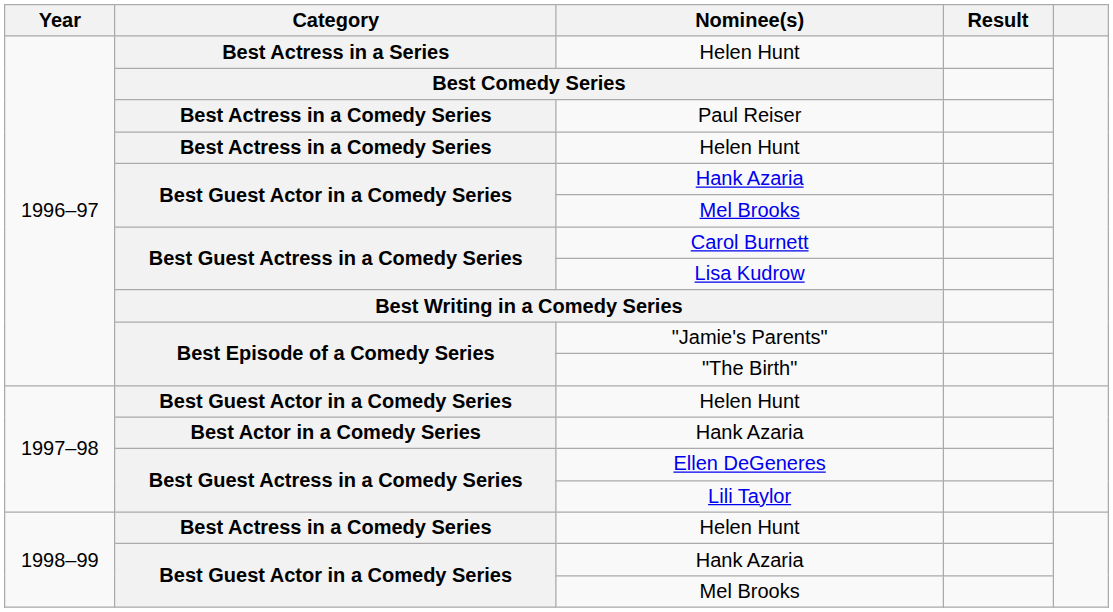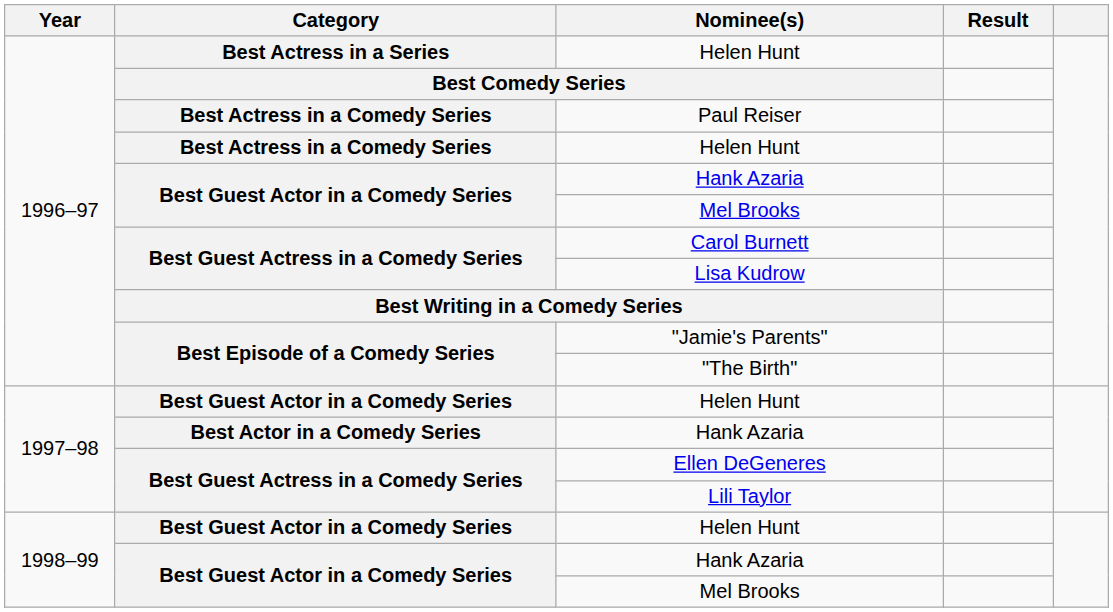 <table class="wikitable plainrowheaders" style="font-size: 100%; text-align:center" width=100%>
 <tr>
 <th scope="col" width="10%">Year</th>
 <th scope="col" width="40%">Category</th>
 <th scope="col" width="35%">Nominee(s)</th>
 <th scope="col" width="10%">Result</th>
 <th scope="col" width="5%"></th>
 </tr>
 <tr>
 <td rowspan="11">1996–97</td>
 <th scope="row" style="text-align:center">Best Actress in a Series</th>
 <td>Helen Hunt</td>
 <td></td>
 <td rowspan="11"></td>
 </tr>
 <tr>
 <th scope="row" style="text-align:center" colspan="2">Best Comedy Series</th>
 <td></td>
 </tr>
 <tr>
 <th scope="row" style="text-align:center">Best Actress in a Comedy Series</th>
 <td>Paul Reiser</td>
 <td></td>
 </tr>
 <tr>
 <th scope="row" style="text-align:center">Best Actress in a Comedy Series</th>
 <td>Helen Hunt</td>
 <td></td>
 </tr>
 <tr>
 <th scope="row" style="text-align:center" rowspan="2">Best Guest Actor in a Comedy Series</th>
 <td><a href='#'>Hank Azaria</a></td>
 <td></td>
 </tr>
 <tr>
 <td><a href='#'>Mel Brooks</a></td>
 <td></td>
 </tr>
 <tr>
 <th scope="row" style="text-align:center" rowspan="2">Best Guest Actress in a Comedy Series</th>
 <td><a href='#'>Carol Burnett</a></td>
 <td></td>
 </tr>
 <tr>
 <td><a href='#'>Lisa Kudrow</a></td>
 <td></td>
 </tr>
 <tr>
 <th scope="row" style="text-align:center" colspan="2">Best Writing in a Comedy Series</th>
 <td></td>
 </tr>
 <tr>
 <th scope="row" style="text-align:center" rowspan="2">Best Episode of a Comedy Series</th>
 <td>"Jamie's Parents"</td>
 <td></td>
 </tr>
 <tr>
 <td>"The Birth"</td>
 <td></td>
 </tr>
 <tr>
 <td rowspan="4">1997–98</td>
 <th scope="row" style="text-align:center">Best Guest Actor in a Comedy Series</th>
 <td>Helen Hunt</td>
 <td></td>
 <td rowspan="4"></td>
 </tr>
 <tr>
 <th scope="row" style="text-align:center">Best Actor in a Comedy Series</th>
 <td>Hank Azaria</td>
 <td></td>
 </tr>
 <tr>
 <th scope="row" style="text-align:center" rowspan="2">Best Guest Actress in a Comedy Series</th>
 <td><a href='#'>Ellen DeGeneres</a></td>
 <td></td>
 </tr>
 <tr>
 <td><a href='#'>Lili Taylor</a></td>
 <td></td>
 </tr>
 <tr>
 <td rowspan="3">1998–99</td>
-<th scope="row" style="text-align:center">Best Actress in a Comedy Series</th>
+<th scope="row" style="text-align:center">Best Guest Actor in a Comedy Series</th>
 <td>Helen Hunt</td>
 <td></td>
 <td rowspan="4"></td>
 </tr>
 <tr>
 <th scope="row" style="text-align:center" rowspan="2">Best Guest Actor in a Comedy Series</th>
 <td>Hank Azaria</td>
 <td></td>
 </tr>
 <tr>
 <td>Mel Brooks</td>
 <td></td>
 </tr>
 </table>
